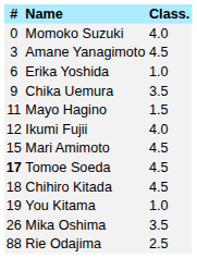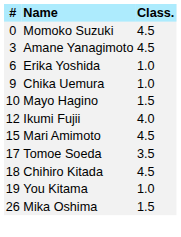 <table border=0 cellpadding=2 cellspacing=0  |- bgcolor=#F2F2F2 style="text-align:center; font-size:90%;">
 <tr bgcolor=#ADEBFD>
 <th>#</th>
 <th align=left>Name</th>
 <th align=left>Class.</th>
 </tr>
 <tr>
 <td>0</td>
 <td align=left>Momoko Suzuki</td>
-<td align=left>4.0</td>
+<td align=left>4.5</td>
 </tr>
 <tr>
 <td>3</td>
 <td align=left>Amane Yanagimoto</td>
 <td align=left>4.5</td>
 </tr>
 <tr>
 <td>6</td>
 <td align=left>Erika Yoshida</td>
 <td align=left>1.0</td>
 </tr>
 <tr>
 <td>9</td>
 <td align=left>Chika Uemura</td>
-<td align=left>3.5</td>
+<td align=left>1.0</td>
 </tr>
 <tr>
-<td>11</td>
+<td>10</td>
 <td align=left>Mayo Hagino</td>
 <td align=left>1.5</td>
 </tr>
 <tr>
 <td>12</td>
 <td align=left>Ikumi Fujii</td>
 <td align=left>4.0</td>
 </tr>
 <tr>
 <td>15</td>
 <td align=left>Mari Amimoto</td>
 <td align=left>4.5</td>
 </tr>
 <tr>
-<td><strong>17</strong></td>
+<td>17</td>
 <td align=left>Tomoe Soeda</td>
-<td align=left>4.5</td>
+<td align=left>3.5</td>
 </tr>
 <tr>
 <td>18</td>
 <td align=left>Chihiro Kitada</td>
 <td align=left>4.5</td>
 </tr>
 <tr>
 <td>19</td>
 <td align=left>You Kitama</td>
 <td align=left>1.0</td>
 </tr>
 <tr>
 <td>26</td>
 <td align=left>Mika Oshima</td>
-<td align=left>3.5</td>
-</tr>
-<tr>
-<td>88</td>
-<td align=left>Rie Odajima</td>
-<td align=left>2.5</td>
+<td align=left>1.5</td>
 </tr>
 </table>
